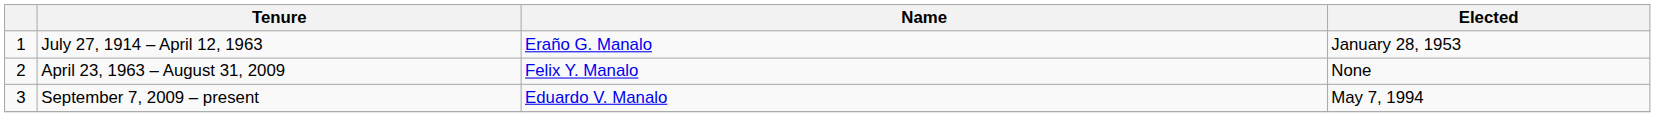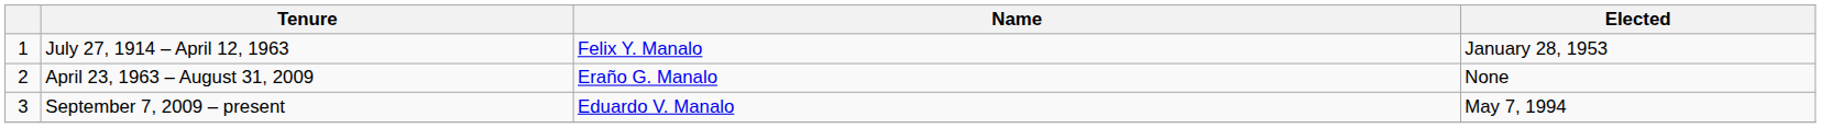 <table class="wikitable">
 <tr>
 <th style="width:1%;" align=center></th>
 <th style="width:15%;">Tenure</th>
 <th style="width:25%;">Name</th>
 <th style="width:10%;">Elected <br></th>
 </tr>
 <tr valign="top">
 <td align=center>1</td>
 <td>July 27, 1914 – April 12, 1963</td>
-<td><a href='#'>Eraño G. Manalo</a></td>
+<td><a href='#'>Felix Y. Manalo</a></td>
 <td>January 28, 1953</td>
 </tr>
 <tr valign="top">
 <td align=center>2</td>
 <td>April 23, 1963 – August 31, 2009</td>
-<td><a href='#'>Felix Y. Manalo</a></td>
+<td><a href='#'>Eraño G. Manalo</a></td>
 <td>None </td>
 </tr>
 <tr valign="top">
 <td align=center>3</td>
 <td>September 7, 2009 – present</td>
 <td><a href='#'>Eduardo V. Manalo</a></td>
 <td>May 7, 1994</td>
 </tr>
 <tr>
 </tr>
 </table>
